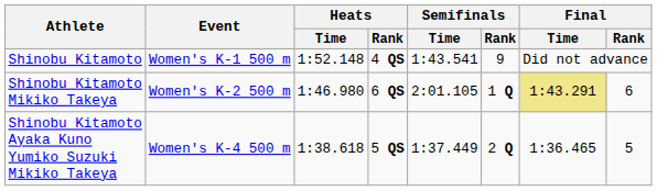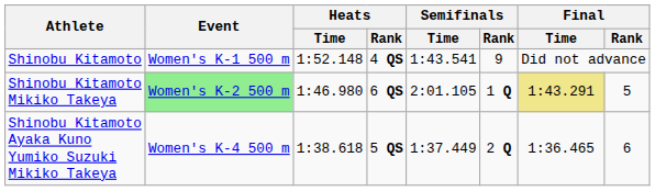 <table class=wikitable style="font-size:90%">
 <tr>
 <th rowspan="2">Athlete</th>
 <th rowspan="2">Event</th>
 <th colspan="2">Heats</th>
 <th colspan="2">Semifinals</th>
 <th colspan="2">Final</th>
 </tr>
 <tr style="font-size:95%">
 <th>Time</th>
 <th>Rank</th>
 <th>Time</th>
 <th>Rank</th>
 <th>Time</th>
 <th>Rank</th>
 </tr>
 <tr align=center>
 <td align=left><a href='#'>Shinobu Kitamoto</a></td>
 <td align=left><a href='#'>Women's K-1 500 m</a></td>
 <td>1:52.148</td>
 <td>4 <strong>QS</strong></td>
 <td>1:43.541</td>
 <td>9</td>
 <td colspan=2>Did not advance</td>
 </tr>
 <tr align=center>
 <td align=left><a href='#'>Shinobu Kitamoto</a><br><a href='#'>Mikiko Takeya</a></td>
-<td align=left><a href='#'>Women's K-2 500 m</a></td>
+<td align=left style="background: lightgreen;"><a href='#'>Women's K-2 500 m</a></td>
 <td>1:46.980</td>
 <td>6 <strong>QS</strong></td>
 <td>2:01.105</td>
 <td>1 <strong>Q</strong></td>
 <td style="background: khaki;">1:43.291</td>
-<td>6</td>
+<td>5</td>
 </tr>
 <tr align=center>
 <td align=left><a href='#'>Shinobu Kitamoto</a><br><a href='#'>Ayaka Kuno</a><br><a href='#'>Yumiko Suzuki</a><br><a href='#'>Mikiko Takeya</a></td>
 <td align=left><a href='#'>Women's K-4 500 m</a></td>
 <td>1:38.618</td>
 <td>5 <strong>QS</strong></td>
 <td>1:37.449</td>
 <td>2 <strong>Q</strong></td>
 <td>1:36.465</td>
-<td>5</td>
+<td>6</td>
 </tr>
 </table>
